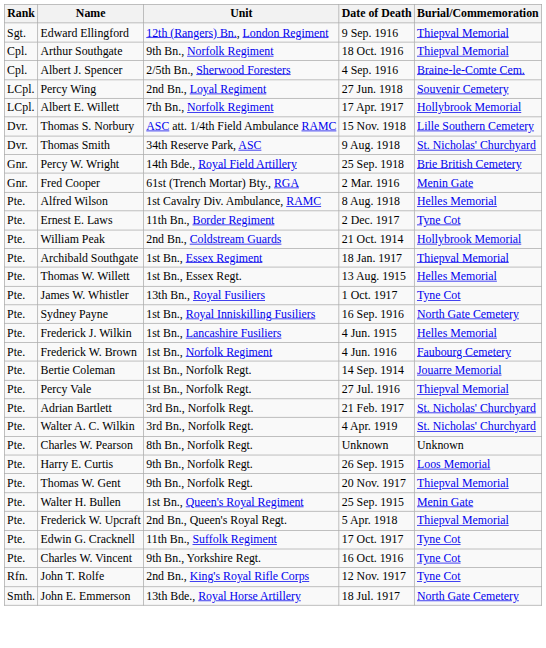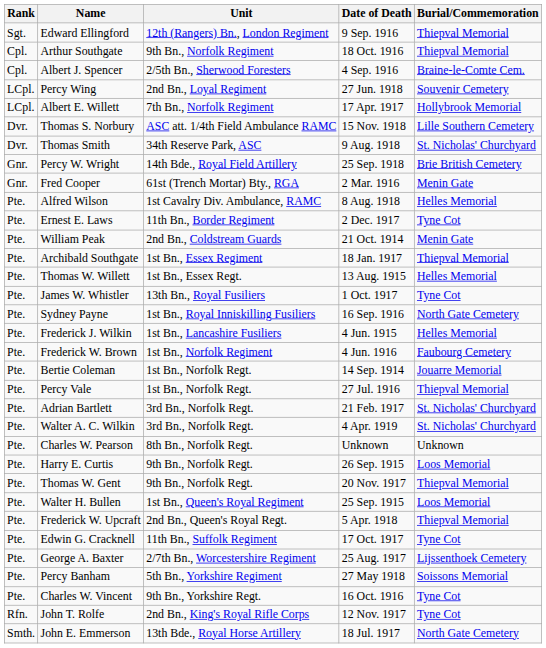 <table class="wikitable">
 <tr>
 <th>Rank</th>
 <th>Name</th>
 <th>Unit</th>
 <th>Date of Death</th>
 <th>Burial/Commemoration</th>
 </tr>
 <tr>
 <td>Sgt.</td>
 <td>Edward Ellingford</td>
 <td><a href='#'>12th (Rangers) Bn.</a>, <a href='#'>London Regiment</a></td>
 <td>9 Sep. 1916</td>
 <td><a href='#'>Thiepval Memorial</a></td>
 </tr>
 <tr>
 <td>Cpl.</td>
 <td>Arthur Southgate</td>
 <td>9th Bn., <a href='#'>Norfolk Regiment</a></td>
 <td>18 Oct. 1916</td>
 <td><a href='#'>Thiepval Memorial</a></td>
 </tr>
 <tr>
 <td>Cpl.</td>
 <td>Albert J. Spencer</td>
 <td>2/5th Bn., <a href='#'>Sherwood Foresters</a></td>
 <td>4 Sep. 1916</td>
 <td><a href='#'>Braine-le-Comte Cem.</a></td>
 </tr>
 <tr>
 <td>LCpl.</td>
 <td>Percy Wing</td>
 <td>2nd Bn., <a href='#'>Loyal Regiment</a></td>
 <td>27 Jun. 1918</td>
 <td><a href='#'>Souvenir Cemetery</a></td>
 </tr>
 <tr>
 <td>LCpl.</td>
 <td>Albert E. Willett</td>
 <td>7th Bn., <a href='#'>Norfolk Regiment</a></td>
 <td>17 Apr. 1917</td>
 <td><a href='#'>Hollybrook Memorial</a></td>
 </tr>
 <tr>
 <td>Dvr.</td>
 <td>Thomas S. Norbury</td>
 <td><a href='#'>ASC</a> att. 1/4th Field Ambulance <a href='#'>RAMC</a></td>
 <td>15 Nov. 1918</td>
 <td><a href='#'>Lille Southern Cemetery</a></td>
 </tr>
 <tr>
 <td>Dvr.</td>
 <td>Thomas Smith</td>
 <td>34th Reserve Park, <a href='#'>ASC</a></td>
 <td>9 Aug. 1918</td>
 <td><a href='#'>St. Nicholas' Churchyard</a></td>
 </tr>
 <tr>
 <td>Gnr.</td>
 <td>Percy W. Wright</td>
 <td>14th Bde., <a href='#'>Royal Field Artillery</a></td>
 <td>25 Sep. 1918</td>
 <td><a href='#'>Brie British Cemetery</a></td>
 </tr>
 <tr>
 <td>Gnr.</td>
 <td>Fred Cooper</td>
 <td>61st (Trench Mortar) Bty., <a href='#'>RGA</a></td>
 <td>2 Mar. 1916</td>
 <td><a href='#'>Menin Gate</a></td>
 </tr>
 <tr>
 <td>Pte.</td>
 <td>Alfred Wilson</td>
 <td>1st Cavalry Div. Ambulance, <a href='#'>RAMC</a></td>
 <td>8 Aug. 1918</td>
 <td><a href='#'>Helles Memorial</a></td>
 </tr>
 <tr>
 <td>Pte.</td>
 <td>Ernest E. Laws</td>
 <td>11th Bn., <a href='#'>Border Regiment</a></td>
 <td>2 Dec. 1917</td>
 <td><a href='#'>Tyne Cot</a></td>
 </tr>
 <tr>
 <td>Pte.</td>
 <td>William Peak</td>
 <td>2nd Bn., <a href='#'>Coldstream Guards</a></td>
 <td>21 Oct. 1914</td>
-<td><a href='#'>Hollybrook Memorial</a></td>
+<td><a href='#'>Menin Gate</a></td>
 </tr>
 <tr>
 <td>Pte.</td>
 <td>Archibald Southgate</td>
 <td>1st Bn., <a href='#'>Essex Regiment</a></td>
 <td>18 Jan. 1917</td>
 <td><a href='#'>Thiepval Memorial</a></td>
 </tr>
 <tr>
 <td>Pte.</td>
 <td>Thomas W. Willett</td>
 <td>1st Bn., Essex Regt.</td>
 <td>13 Aug. 1915</td>
 <td><a href='#'>Helles Memorial</a></td>
 </tr>
 <tr>
 <td>Pte.</td>
 <td>James W. Whistler</td>
 <td>13th Bn., <a href='#'>Royal Fusiliers</a></td>
 <td>1 Oct. 1917</td>
 <td><a href='#'>Tyne Cot</a></td>
 </tr>
 <tr>
 <td>Pte.</td>
 <td>Sydney Payne</td>
 <td>1st Bn., <a href='#'>Royal Inniskilling Fusiliers</a></td>
 <td>16 Sep. 1916</td>
 <td><a href='#'>North Gate Cemetery</a></td>
 </tr>
 <tr>
 <td>Pte.</td>
 <td>Frederick J. Wilkin</td>
 <td>1st Bn., <a href='#'>Lancashire Fusiliers</a></td>
 <td>4 Jun. 1915</td>
 <td><a href='#'>Helles Memorial</a></td>
 </tr>
 <tr>
 <td>Pte.</td>
 <td>Frederick W. Brown</td>
 <td>1st Bn., <a href='#'>Norfolk Regiment</a></td>
 <td>4 Jun. 1916</td>
 <td><a href='#'>Faubourg Cemetery</a></td>
 </tr>
 <tr>
 <td>Pte.</td>
 <td>Bertie Coleman</td>
 <td>1st Bn., Norfolk Regt.</td>
 <td>14 Sep. 1914</td>
 <td><a href='#'>Jouarre Memorial</a></td>
 </tr>
 <tr>
 <td>Pte.</td>
 <td>Percy Vale</td>
 <td>1st Bn., Norfolk Regt.</td>
 <td>27 Jul. 1916</td>
 <td><a href='#'>Thiepval Memorial</a></td>
 </tr>
 <tr>
 <td>Pte.</td>
 <td>Adrian Bartlett</td>
 <td>3rd Bn., Norfolk Regt.</td>
 <td>21 Feb. 1917</td>
 <td><a href='#'>St. Nicholas' Churchyard</a></td>
 </tr>
 <tr>
 <td>Pte.</td>
 <td>Walter A. C. Wilkin</td>
 <td>3rd Bn., Norfolk Regt.</td>
 <td>4 Apr. 1919</td>
 <td><a href='#'>St. Nicholas' Churchyard</a></td>
 </tr>
 <tr>
 <td>Pte.</td>
 <td>Charles W. Pearson</td>
 <td>8th Bn., Norfolk Regt.</td>
 <td>Unknown</td>
 <td>Unknown</td>
 </tr>
 <tr>
 <td>Pte.</td>
 <td>Harry E. Curtis</td>
 <td>9th Bn., Norfolk Regt.</td>
 <td>26 Sep. 1915</td>
 <td><a href='#'>Loos Memorial</a></td>
 </tr>
 <tr>
 <td>Pte.</td>
 <td>Thomas W. Gent</td>
 <td>9th Bn., Norfolk Regt.</td>
 <td>20 Nov. 1917</td>
 <td><a href='#'>Thiepval Memorial</a></td>
 </tr>
 <tr>
 <td>Pte.</td>
 <td>Walter H. Bullen</td>
 <td>1st Bn., <a href='#'>Queen's Royal Regiment</a></td>
 <td>25 Sep. 1915</td>
-<td><a href='#'>Menin Gate</a></td>
+<td><a href='#'>Loos Memorial</a></td>
 </tr>
 <tr>
 <td>Pte.</td>
 <td>Frederick W. Upcraft</td>
 <td>2nd Bn., Queen's Royal Regt.</td>
 <td>5 Apr. 1918</td>
 <td><a href='#'>Thiepval Memorial</a></td>
 </tr>
 <tr>
 <td>Pte.</td>
 <td>Edwin G. Cracknell</td>
 <td>11th Bn., <a href='#'>Suffolk Regiment</a></td>
 <td>17 Oct. 1917</td>
 <td><a href='#'>Tyne Cot</a></td>
+</tr>
+<tr>
+<td>Pte.</td>
+<td>George A. Baxter</td>
+<td>2/7th Bn., <a href='#'>Worcestershire Regiment</a></td>
+<td>25 Aug. 1917</td>
+<td><a href='#'>Lijssenthoek Cemetery</a></td>
+</tr>
+<tr>
+<td>Pte.</td>
+<td>Percy Banham</td>
+<td>5th Bn., <a href='#'>Yorkshire Regiment</a></td>
+<td>27 May 1918</td>
+<td><a href='#'>Soissons Memorial</a></td>
 </tr>
 <tr>
 <td>Pte.</td>
 <td>Charles W. Vincent</td>
 <td>9th Bn., Yorkshire Regt.</td>
 <td>16 Oct. 1916</td>
 <td><a href='#'>Tyne Cot</a></td>
 </tr>
 <tr>
 <td>Rfn.</td>
 <td>John T. Rolfe</td>
 <td>2nd Bn., <a href='#'>King's Royal Rifle Corps</a></td>
 <td>12 Nov. 1917</td>
 <td><a href='#'>Tyne Cot</a></td>
 </tr>
 <tr>
 <td>Smth.</td>
 <td>John E. Emmerson</td>
 <td>13th Bde., <a href='#'>Royal Horse Artillery</a></td>
 <td>18 Jul. 1917</td>
 <td><a href='#'>North Gate Cemetery</a></td>
 </tr>
 </table>
